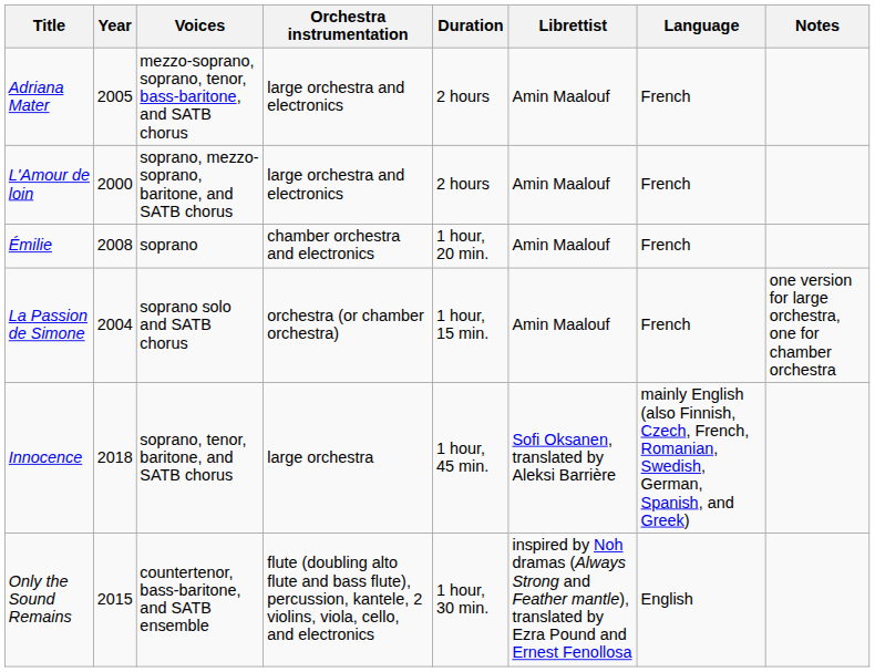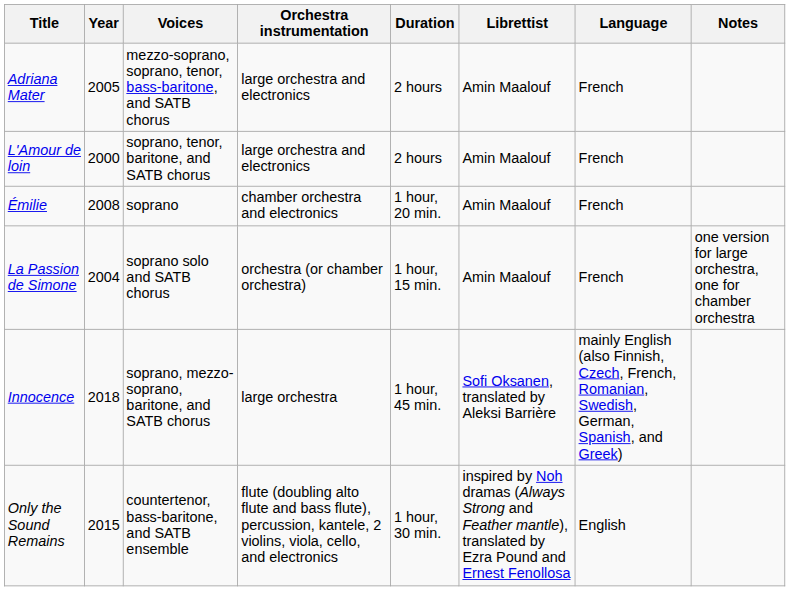 <table class="wikitable sortable">
 <tr>
 <th>Title</th>
 <th>Year</th>
 <th>Voices</th>
 <th>Orchestra instrumentation</th>
 <th>Duration</th>
 <th>Librettist</th>
 <th>Language</th>
 <th>Notes</th>
 </tr>
 <tr>
 <td><em><a href='#'>Adriana Mater</a></em></td>
 <td>2005</td>
 <td>mezzo-soprano, soprano, tenor, <a href='#'>bass-baritone</a>, and SATB chorus</td>
 <td>large orchestra and electronics</td>
 <td>2 hours</td>
 <td>Amin Maalouf</td>
 <td>French</td>
 <td></td>
 </tr>
 <tr>
 <td><em><a href='#'>L'Amour de loin</a></em></td>
 <td>2000</td>
-<td>soprano, mezzo-soprano, baritone, and SATB chorus</td>
+<td>soprano, tenor, baritone, and SATB chorus</td>
 <td>large orchestra and electronics</td>
 <td>2 hours</td>
 <td>Amin Maalouf</td>
 <td>French</td>
 <td></td>
 </tr>
 <tr>
 <td><a href='#'><em>Émilie</em></a></td>
 <td>2008</td>
 <td>soprano</td>
 <td>chamber orchestra and electronics</td>
 <td>1 hour, 20 min.</td>
 <td>Amin Maalouf</td>
 <td>French</td>
 <td></td>
 </tr>
 <tr>
 <td><em><a href='#'>La Passion de Simone</a></em></td>
 <td>2004</td>
 <td>soprano solo and SATB chorus</td>
 <td>orchestra (or chamber orchestra)</td>
 <td>1 hour, 15 min.</td>
 <td>Amin Maalouf</td>
 <td>French</td>
 <td>one version for large orchestra, one for chamber orchestra</td>
 </tr>
 <tr>
 <td><em><a href='#'>Innocence</a></em></td>
 <td>2018</td>
-<td>soprano, tenor, baritone, and SATB chorus</td>
+<td>soprano, mezzo-soprano, baritone, and SATB chorus</td>
 <td>large orchestra</td>
 <td>1 hour, 45 min.</td>
 <td><a href='#'>Sofi Oksanen</a>, translated by Aleksi Barrière</td>
 <td>mainly English (also Finnish, <a href='#'>Czech</a>, French, <a href='#'>Romanian</a>, <a href='#'>Swedish</a>, German, <a href='#'>Spanish</a>, and <a href='#'>Greek</a>)</td>
 <td></td>
 </tr>
 <tr>
 <td><em>Only the Sound Remains</em></td>
 <td>2015</td>
 <td>countertenor, bass-baritone, and SATB ensemble</td>
 <td>flute (doubling alto flute and bass flute), percussion, kantele, 2 violins, viola, cello, and electronics</td>
 <td>1 hour, 30 min.</td>
 <td>inspired by <a href='#'>Noh</a> dramas (<em>Always Strong</em> and <em>Feather mantle</em>), translated by Ezra Pound and <a href='#'>Ernest Fenollosa</a></td>
 <td>English</td>
 <td></td>
 </tr>
 </table>
